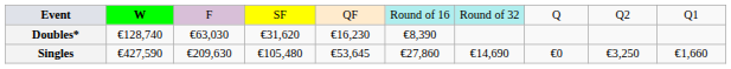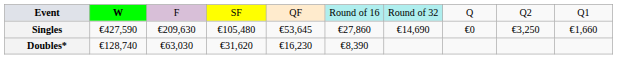 <table class=wikitable style=font-size:90%;text-align:center>
 <tr>
 <td style="width:130px; background:#dfe2e9;"><strong>Event</strong></td>
 <td style="width:80px; background:lime;"><strong>W</strong></td>
 <td style="width:85px; background:thistle;">F</td>
 <td style="width:85px; background:#ff0;">SF</td>
 <td style="width:85px; background:#ffebcd;">QF</td>
 <td style="width:85px; background:#afeeee;">Round of 16</td>
 <td style="width:85px; background:#afeeee;">Round of 32</td>
 <td width=85>Q</td>
 <td width=85>Q2</td>
 <td width=85>Q1</td>
 </tr>
 <tr>
+<td style="background:#f3f3f3;"><strong>Singles</strong></td>
+<td>€427,590</td>
+<td>€209,630</td>
+<td>€105,480</td>
+<td>€53,645</td>
+<td>€27,860</td>
+<td>€14,690</td>
+<td>€0</td>
+<td>€3,250</td>
+<td>€1,660</td>
+</tr>
+<tr>
 <td style="background:#f3f3f3;"><strong>Doubles*</strong></td>
 <td>€128,740</td>
 <td>€63,030</td>
 <td>€31,620</td>
 <td>€16,230</td>
 <td>€8,390</td>
 <td></td>
 <td></td>
 <td></td>
 <td></td>
 </tr>
-<tr>
-<td style="background:#f3f3f3;"><strong>Singles</strong></td>
-<td>€427,590</td>
-<td>€209,630</td>
-<td>€105,480</td>
-<td>€53,645</td>
-<td>€27,860</td>
-<td>€14,690</td>
-<td>€0</td>
-<td>€3,250</td>
-<td>€1,660</td>
-</tr>
 </table>
